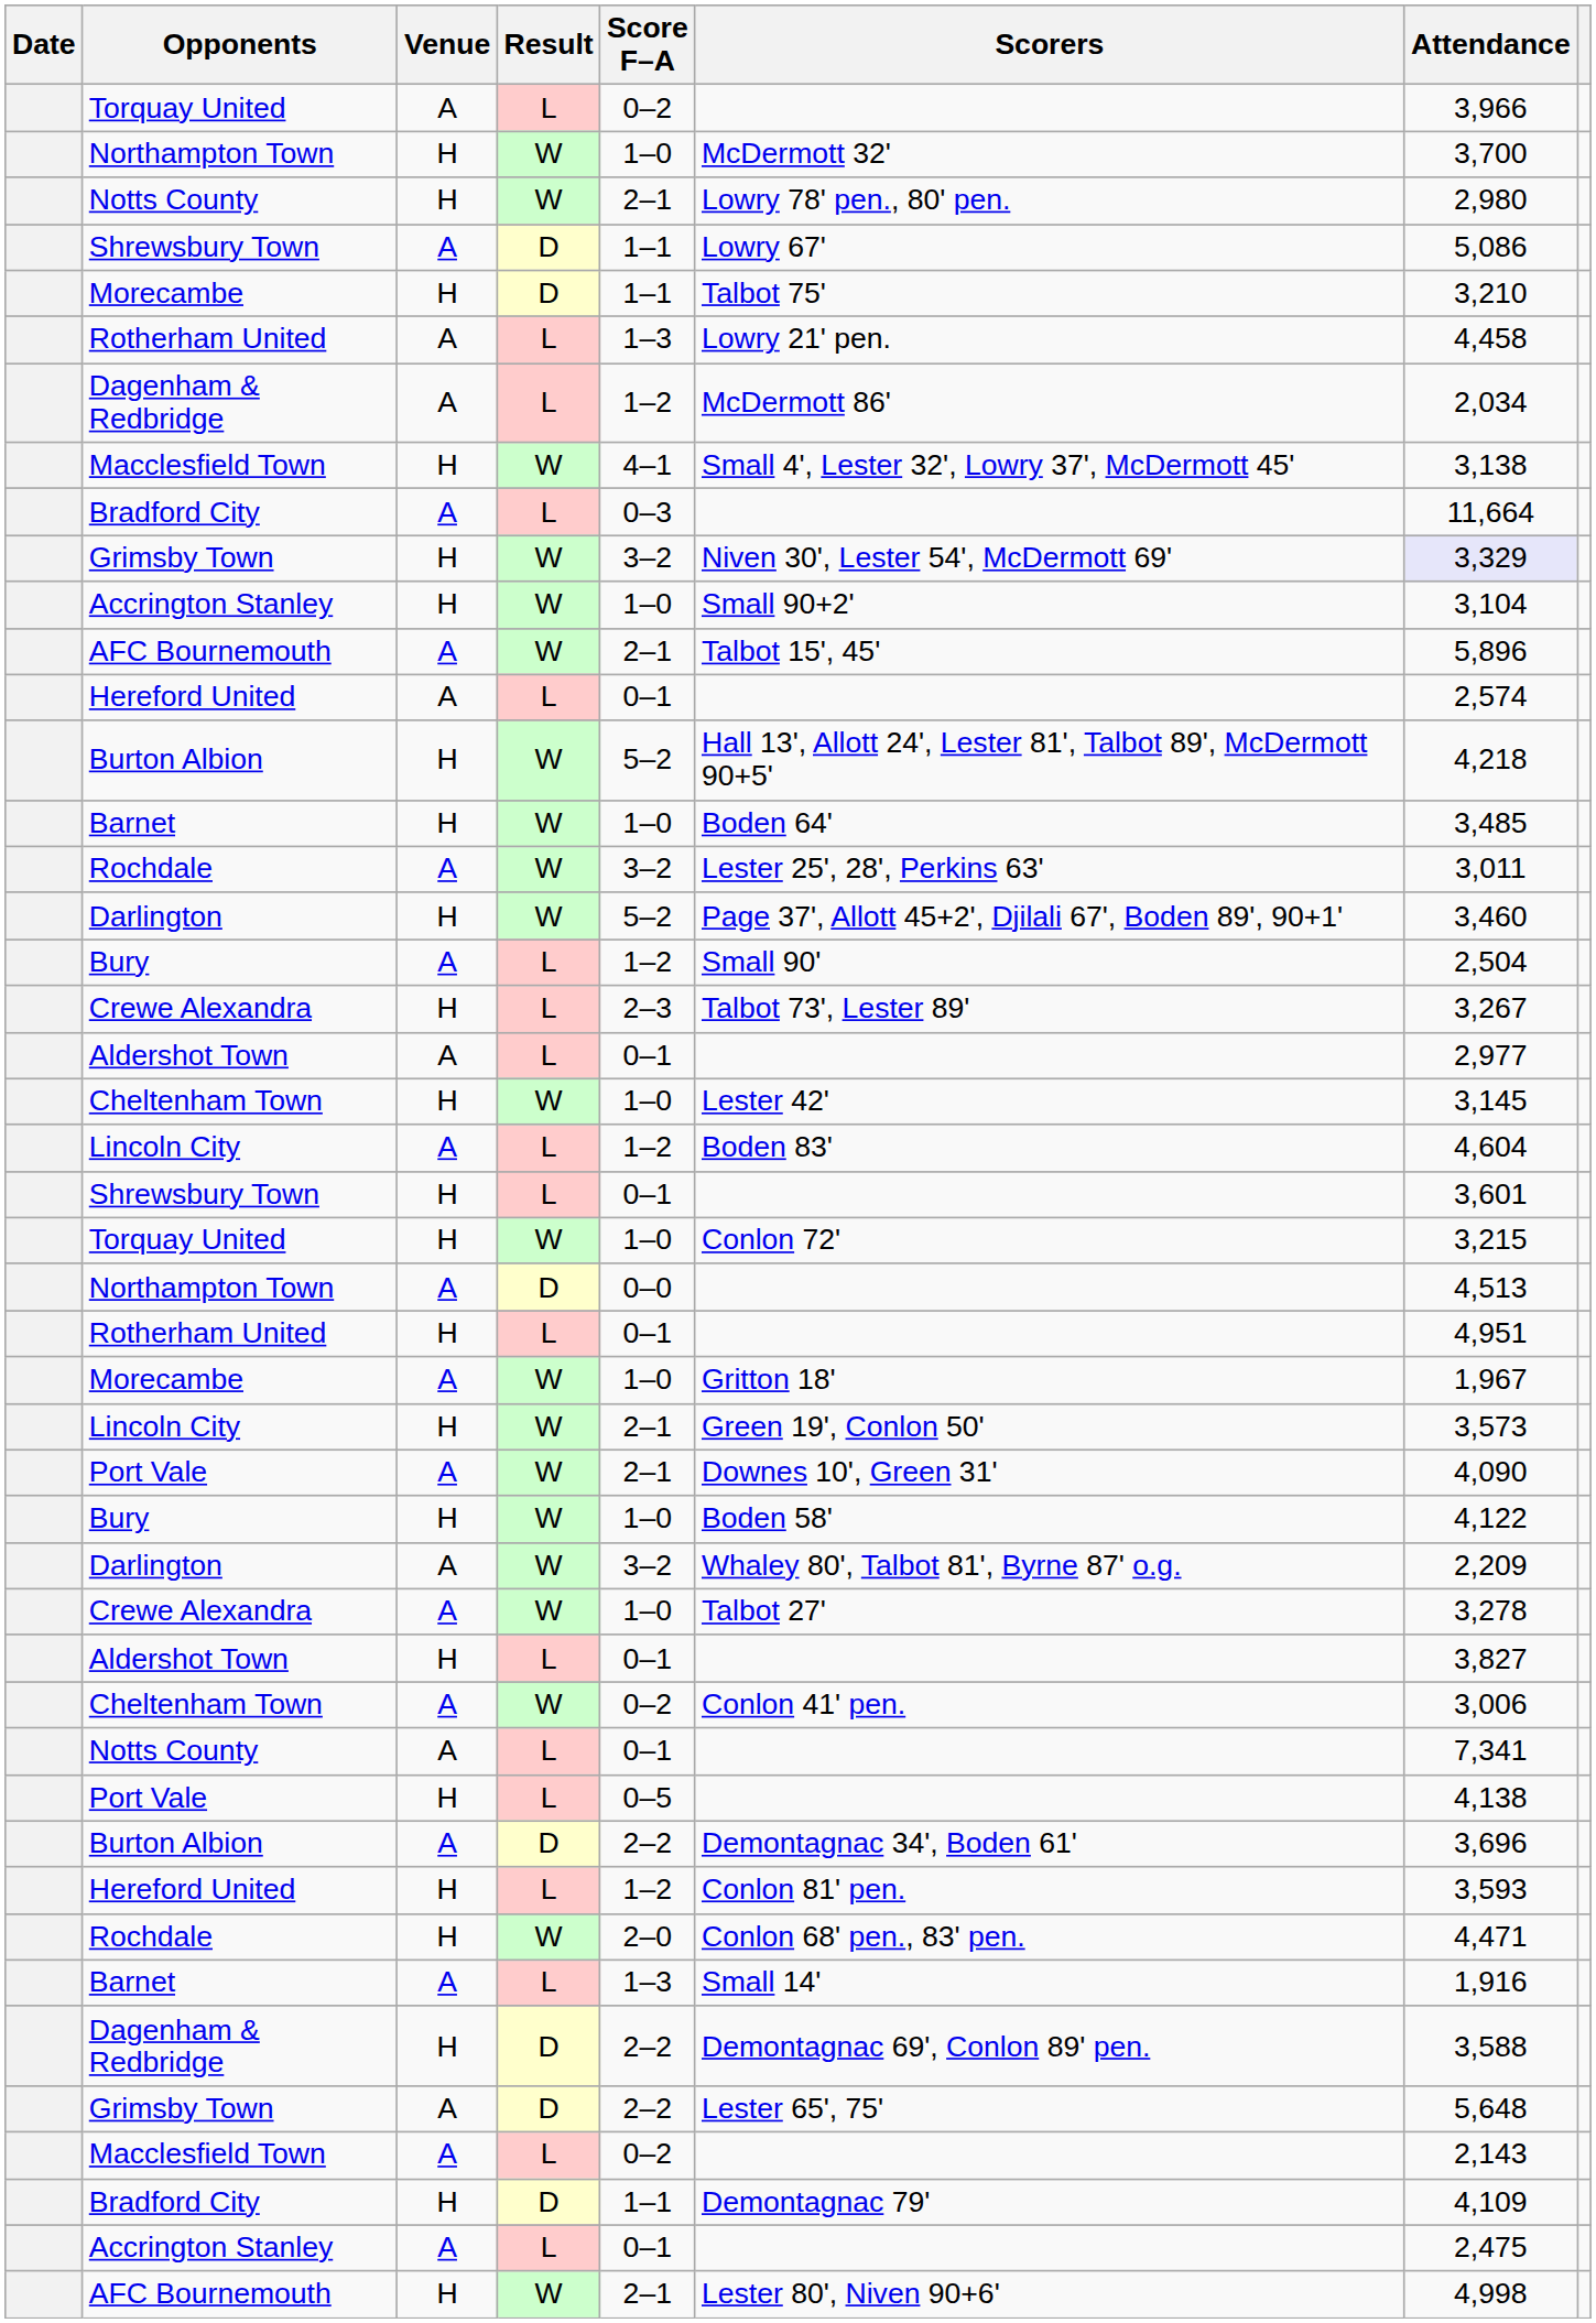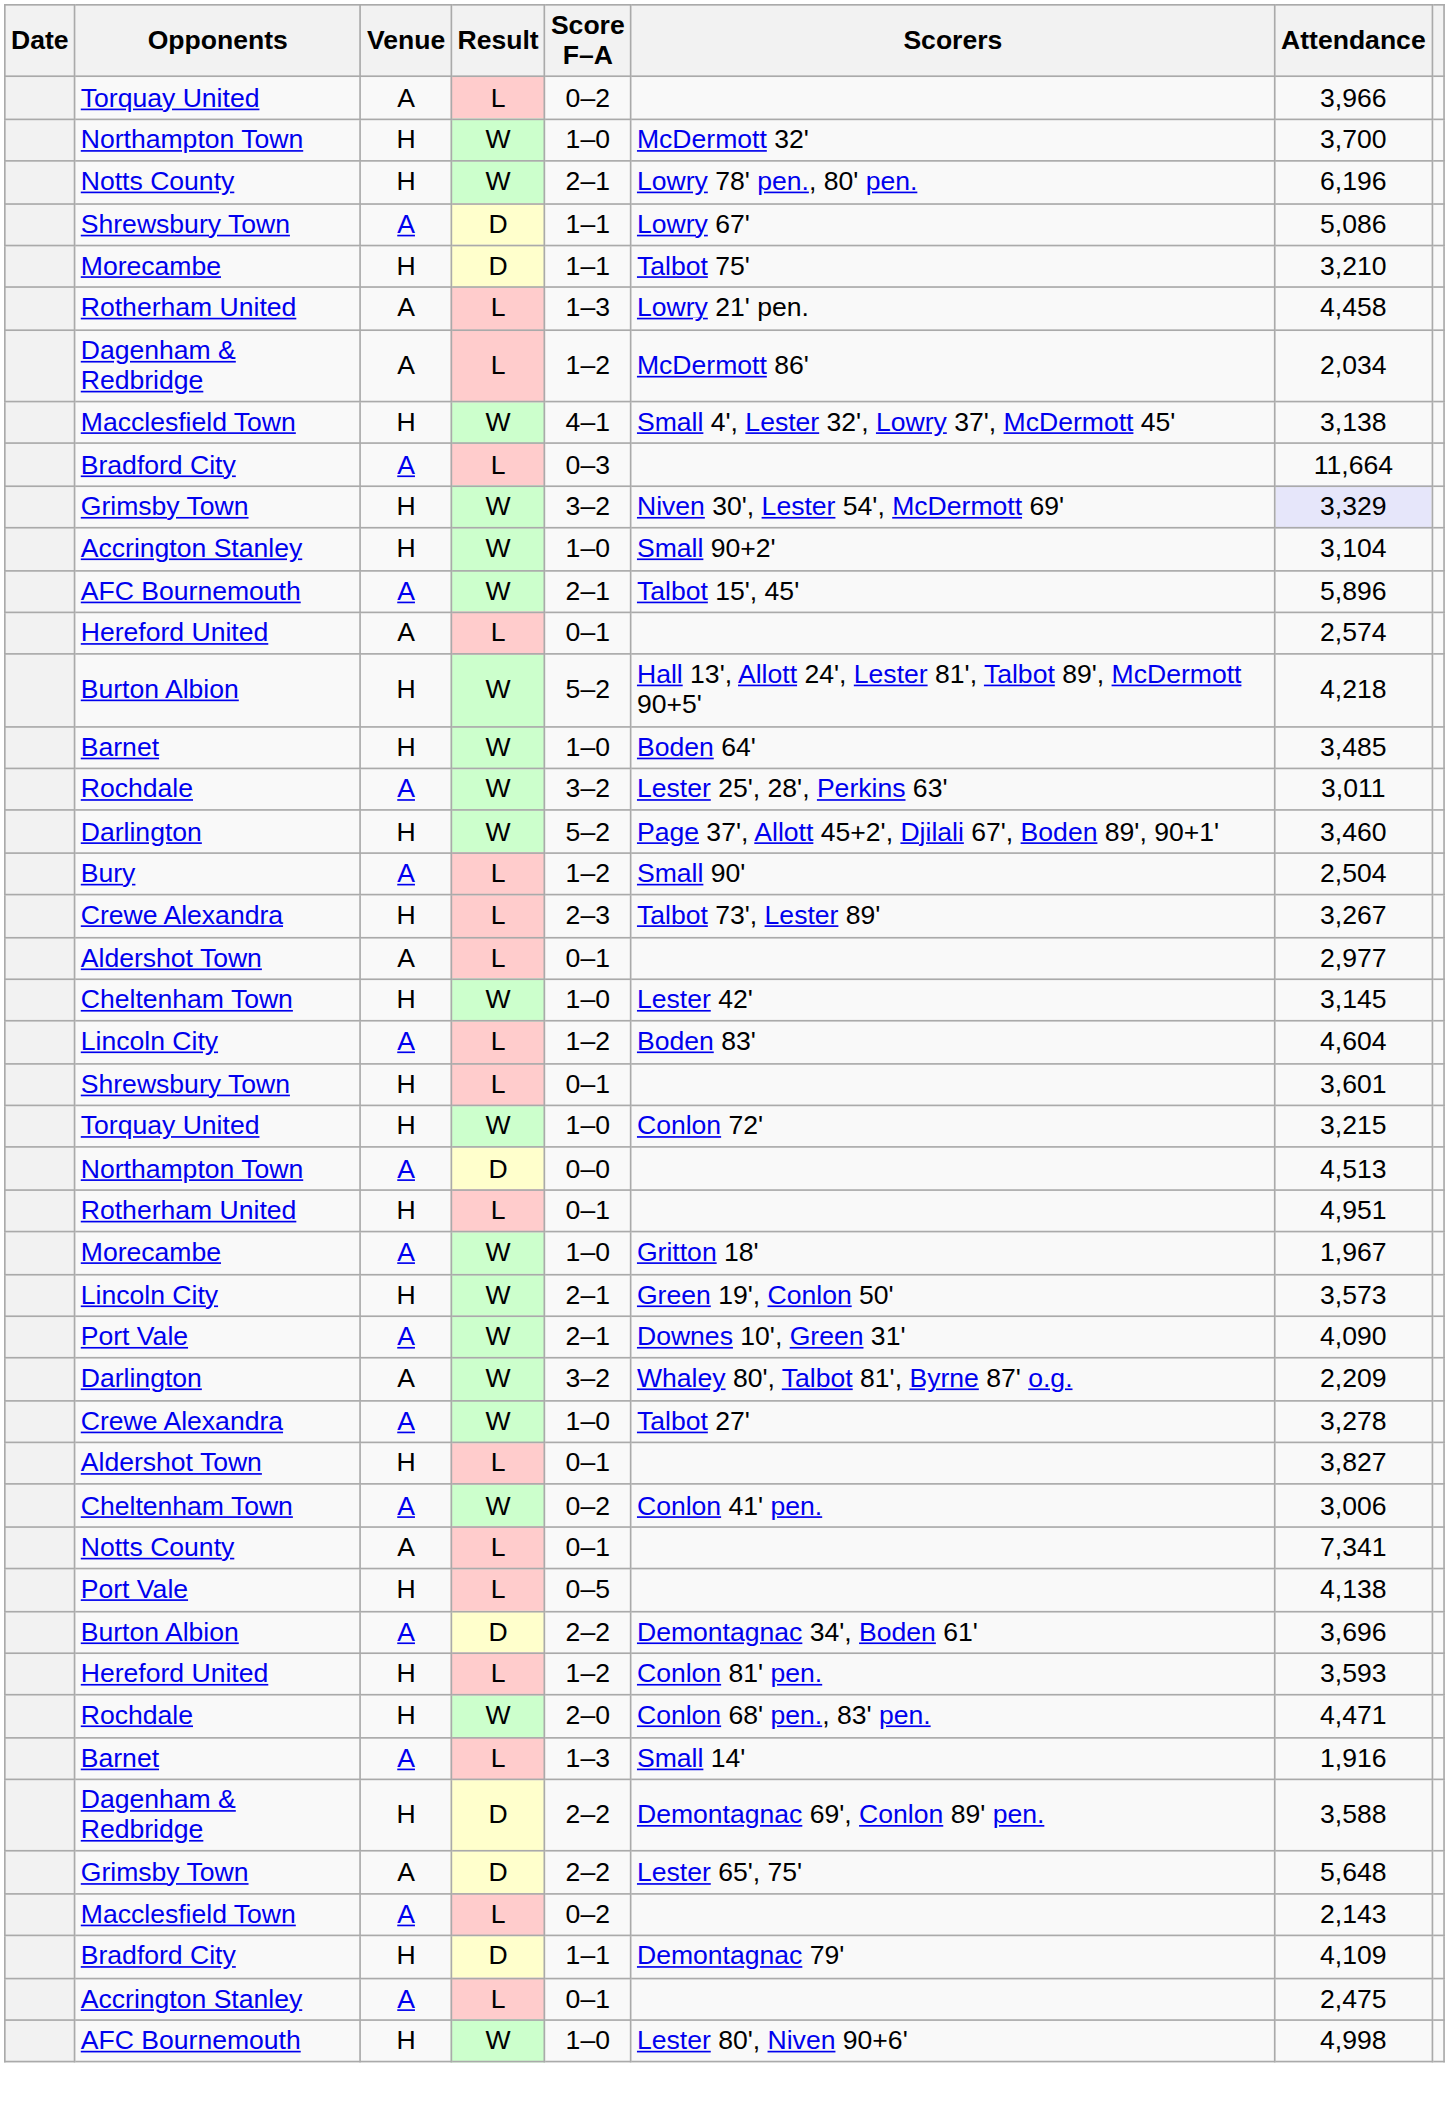 <table class="wikitable plainrowheaders sortable" style="text-align:center">
 <tr>
 <th scope="col">Date</th>
 <th scope="col">Opponents</th>
 <th scope="col">Venue</th>
 <th scope="col">Result</th>
 <th scope="col">Score<br>F–A</th>
 <th scope="col" class="unsortable">Scorers</th>
 <th scope="col">Attendance</th>
 <th scope="col" class="unsortable"></th>
 </tr>
 <tr>
 <th scope=row></th>
 <td align=left><a href='#'>Torquay United</a></td>
 <td>A</td>
 <td bgcolor=#FFCCCC>L</td>
 <td>0–2</td>
 <td align=left></td>
 <td>3,966</td>
 <td></td>
 </tr>
 <tr>
 <th scope=row></th>
 <td align=left><a href='#'>Northampton Town</a></td>
 <td>H</td>
 <td bgcolor=#CCFFCC>W</td>
 <td>1–0</td>
 <td align=left><a href='#'>McDermott</a> 32'</td>
 <td>3,700</td>
 <td></td>
 </tr>
 <tr>
 <th scope=row></th>
 <td align=left><a href='#'>Notts County</a></td>
 <td>H</td>
 <td bgcolor=#CCFFCC>W</td>
 <td>2–1</td>
 <td align=left><a href='#'>Lowry</a> 78' <a href='#'>pen.</a>, 80' <a href='#'>pen.</a></td>
-<td>2,980</td>
+<td>6,196</td>
 <td></td>
 </tr>
 <tr>
 <th scope=row></th>
 <td align=left><a href='#'>Shrewsbury Town</a></td>
 <td><a href='#'>A</a></td>
 <td bgcolor=#FFFFCC>D</td>
 <td>1–1</td>
 <td align=left><a href='#'>Lowry</a> 67'</td>
 <td>5,086</td>
 <td></td>
 </tr>
 <tr>
 <th scope=row></th>
 <td align=left><a href='#'>Morecambe</a></td>
 <td>H</td>
 <td bgcolor=#FFFFCC>D</td>
 <td>1–1</td>
 <td align=left><a href='#'>Talbot</a> 75'</td>
 <td>3,210</td>
 <td></td>
 </tr>
 <tr>
 <th scope=row></th>
 <td align=left><a href='#'>Rotherham United</a></td>
 <td>A</td>
 <td bgcolor=#FFCCCC>L</td>
 <td>1–3</td>
 <td align=left><a href='#'>Lowry</a> 21' pen.</td>
 <td>4,458</td>
 <td></td>
 </tr>
 <tr>
 <th scope=row></th>
 <td align=left><a href='#'>Dagenham & Redbridge</a></td>
 <td>A</td>
 <td bgcolor=#FFCCCC>L</td>
 <td>1–2</td>
 <td align=left><a href='#'>McDermott</a> 86'</td>
 <td>2,034</td>
 <td></td>
 </tr>
 <tr>
 <th scope=row></th>
 <td align=left><a href='#'>Macclesfield Town</a></td>
 <td>H</td>
 <td bgcolor=#CCFFCC>W</td>
 <td>4–1</td>
 <td align=left><a href='#'>Small</a> 4', <a href='#'>Lester</a> 32', <a href='#'>Lowry</a> 37', <a href='#'>McDermott</a> 45'</td>
 <td>3,138</td>
 <td></td>
 </tr>
 <tr>
 <th scope=row></th>
 <td align=left><a href='#'>Bradford City</a></td>
 <td><a href='#'>A</a></td>
 <td bgcolor=#FFCCCC>L</td>
 <td>0–3</td>
 <td></td>
 <td>11,664</td>
 <td></td>
 </tr>
 <tr>
 <th scope=row></th>
 <td align=left><a href='#'>Grimsby Town</a></td>
 <td>H</td>
 <td bgcolor=#CCFFCC>W</td>
 <td>3–2</td>
 <td align=left><a href='#'>Niven</a> 30', <a href='#'>Lester</a> 54', <a href='#'>McDermott</a> 69'</td>
 <td style="background: lavender;">3,329</td>
 <td></td>
 </tr>
 <tr>
 <th scope=row></th>
 <td align=left><a href='#'>Accrington Stanley</a></td>
 <td>H</td>
 <td bgcolor=#CCFFCC>W</td>
 <td>1–0</td>
 <td align=left><a href='#'>Small</a> 90+2'</td>
 <td>3,104</td>
 <td></td>
 </tr>
 <tr>
 <th scope=row></th>
 <td align=left><a href='#'>AFC Bournemouth</a></td>
 <td><a href='#'>A</a></td>
 <td bgcolor=#CCFFCC>W</td>
 <td>2–1</td>
 <td align=left><a href='#'>Talbot</a> 15', 45'</td>
 <td>5,896</td>
 <td></td>
 </tr>
 <tr>
 <th scope=row></th>
 <td align=left><a href='#'>Hereford United</a></td>
 <td>A</td>
 <td bgcolor=#FFCCCC>L</td>
 <td>0–1</td>
 <td></td>
 <td>2,574</td>
 <td></td>
 </tr>
 <tr>
 <th scope=row></th>
 <td align=left><a href='#'>Burton Albion</a></td>
 <td>H</td>
 <td bgcolor=#CCFFCC>W</td>
 <td>5–2</td>
 <td align=left><a href='#'>Hall</a> 13', <a href='#'>Allott</a> 24', <a href='#'>Lester</a> 81', <a href='#'>Talbot</a> 89', <a href='#'>McDermott</a> 90+5'</td>
 <td>4,218</td>
 <td></td>
 </tr>
 <tr>
 <th scope=row></th>
 <td align=left><a href='#'>Barnet</a></td>
 <td>H</td>
 <td bgcolor=#CCFFCC>W</td>
 <td>1–0</td>
 <td align=left><a href='#'>Boden</a> 64'</td>
 <td>3,485</td>
 <td></td>
 </tr>
 <tr>
 <th scope=row></th>
 <td align=left><a href='#'>Rochdale</a></td>
 <td><a href='#'>A</a></td>
 <td bgcolor=#CCFFCC>W</td>
 <td>3–2</td>
 <td align=left><a href='#'>Lester</a> 25', 28', <a href='#'>Perkins</a> 63'</td>
 <td>3,011</td>
 <td></td>
 </tr>
 <tr>
 <th scope=row></th>
 <td align=left><a href='#'>Darlington</a></td>
 <td>H</td>
 <td bgcolor=#CCFFCC>W</td>
 <td>5–2</td>
 <td align=left><a href='#'>Page</a> 37', <a href='#'>Allott</a> 45+2', <a href='#'>Djilali</a> 67', <a href='#'>Boden</a> 89', 90+1'</td>
 <td>3,460</td>
 <td></td>
 </tr>
 <tr>
 <th scope=row></th>
 <td align=left><a href='#'>Bury</a></td>
 <td><a href='#'>A</a></td>
 <td bgcolor=#FFCCCC>L</td>
 <td>1–2</td>
 <td align=left><a href='#'>Small</a> 90'</td>
 <td>2,504</td>
 <td></td>
 </tr>
 <tr>
 <th scope=row></th>
 <td align=left><a href='#'>Crewe Alexandra</a></td>
 <td>H</td>
 <td bgcolor=#FFCCCC>L</td>
 <td>2–3</td>
 <td align=left><a href='#'>Talbot</a> 73', <a href='#'>Lester</a> 89'</td>
 <td>3,267</td>
 <td></td>
 </tr>
 <tr>
 <th scope=row></th>
 <td align=left><a href='#'>Aldershot Town</a></td>
 <td>A</td>
 <td bgcolor=#FFCCCC>L</td>
 <td>0–1</td>
 <td></td>
 <td>2,977</td>
 <td></td>
 </tr>
 <tr>
 <th scope=row></th>
 <td align=left><a href='#'>Cheltenham Town</a></td>
 <td>H</td>
 <td bgcolor=#CCFFCC>W</td>
 <td>1–0</td>
 <td align=left><a href='#'>Lester</a> 42'</td>
 <td>3,145</td>
 <td></td>
 </tr>
 <tr>
 <th scope=row></th>
 <td align=left><a href='#'>Lincoln City</a></td>
 <td><a href='#'>A</a></td>
 <td bgcolor=#FFCCCC>L</td>
 <td>1–2</td>
 <td align=left><a href='#'>Boden</a> 83'</td>
 <td>4,604</td>
 <td></td>
 </tr>
 <tr>
 <th scope=row></th>
 <td align=left><a href='#'>Shrewsbury Town</a></td>
 <td>H</td>
 <td bgcolor=#FFCCCC>L</td>
 <td>0–1</td>
 <td align=left></td>
 <td>3,601</td>
 <td></td>
 </tr>
 <tr>
 <th scope=row></th>
 <td align=left><a href='#'>Torquay United</a></td>
 <td>H</td>
 <td bgcolor=#CCFFCC>W</td>
 <td>1–0</td>
 <td align=left><a href='#'>Conlon</a> 72'</td>
 <td>3,215</td>
 <td></td>
 </tr>
 <tr>
 <th scope=row></th>
 <td align=left><a href='#'>Northampton Town</a></td>
 <td><a href='#'>A</a></td>
 <td bgcolor=#FFFFCC>D</td>
 <td>0–0</td>
 <td align=left></td>
 <td>4,513</td>
 <td></td>
 </tr>
 <tr>
 <th scope=row></th>
 <td align=left><a href='#'>Rotherham United</a></td>
 <td>H</td>
 <td bgcolor=#FFCCCC>L</td>
 <td>0–1</td>
 <td align=left></td>
 <td>4,951</td>
 <td></td>
 </tr>
 <tr>
 <th scope=row></th>
 <td align=left><a href='#'>Morecambe</a></td>
 <td><a href='#'>A</a></td>
 <td bgcolor=#CCFFCC>W</td>
 <td>1–0</td>
 <td align=left><a href='#'>Gritton</a> 18'</td>
 <td>1,967</td>
 <td></td>
 </tr>
 <tr>
 <th scope=row></th>
 <td align=left><a href='#'>Lincoln City</a></td>
 <td>H</td>
 <td bgcolor=#CCFFCC>W</td>
 <td>2–1</td>
 <td align=left><a href='#'>Green</a> 19', <a href='#'>Conlon</a> 50'</td>
 <td>3,573</td>
 <td></td>
 </tr>
 <tr>
 <th scope=row></th>
 <td align=left><a href='#'>Port Vale</a></td>
 <td><a href='#'>A</a></td>
 <td bgcolor=#CCFFCC>W</td>
 <td>2–1</td>
 <td align=left><a href='#'>Downes</a> 10', <a href='#'>Green</a> 31'</td>
 <td>4,090</td>
 <td></td>
 </tr>
 <tr>
 <th scope=row></th>
-<td align=left><a href='#'>Bury</a></td>
-<td>H</td>
-<td bgcolor=#CCFFCC>W</td>
-<td>1–0</td>
-<td align=left><a href='#'>Boden</a> 58'</td>
-<td>4,122</td>
-<td></td>
-</tr>
-<tr>
-<th scope=row></th>
 <td align=left><a href='#'>Darlington</a></td>
 <td>A</td>
 <td bgcolor=#CCFFCC>W</td>
 <td>3–2</td>
 <td align=left><a href='#'>Whaley</a> 80', <a href='#'>Talbot</a> 81', <a href='#'>Byrne</a> 87' <a href='#'>o.g.</a></td>
 <td>2,209</td>
 <td></td>
 </tr>
 <tr>
 <th scope=row></th>
 <td align=left><a href='#'>Crewe Alexandra</a></td>
 <td><a href='#'>A</a></td>
 <td bgcolor=#CCFFCC>W</td>
 <td>1–0</td>
 <td align=left><a href='#'>Talbot</a> 27'</td>
 <td>3,278</td>
 <td></td>
 </tr>
 <tr>
 <th scope=row></th>
 <td align=left><a href='#'>Aldershot Town</a></td>
 <td>H</td>
 <td bgcolor=#FFCCCC>L</td>
 <td>0–1</td>
 <td></td>
 <td>3,827</td>
 <td></td>
 </tr>
 <tr>
 <th scope=row></th>
 <td align=left><a href='#'>Cheltenham Town</a></td>
 <td><a href='#'>A</a></td>
 <td bgcolor=#CCFFCC>W</td>
 <td>0–2</td>
 <td align=left><a href='#'>Conlon</a> 41' <a href='#'>pen.</a></td>
 <td>3,006</td>
 <td></td>
 </tr>
 <tr>
 <th scope=row></th>
 <td align=left><a href='#'>Notts County</a></td>
 <td>A</td>
 <td bgcolor=#FFCCCC>L</td>
 <td>0–1</td>
 <td></td>
 <td>7,341</td>
 <td></td>
 </tr>
 <tr>
 <th scope=row></th>
 <td align=left><a href='#'>Port Vale</a></td>
 <td>H</td>
 <td bgcolor=#FFCCCC>L</td>
 <td>0–5</td>
 <td></td>
 <td>4,138</td>
 <td></td>
 </tr>
 <tr>
 <th scope=row></th>
 <td align=left><a href='#'>Burton Albion</a></td>
 <td><a href='#'>A</a></td>
 <td bgcolor=#FFFFCC>D</td>
 <td>2–2</td>
 <td align=left><a href='#'>Demontagnac</a> 34', <a href='#'>Boden</a> 61'</td>
 <td>3,696</td>
 <td></td>
 </tr>
 <tr>
 <th scope=row></th>
 <td align=left><a href='#'>Hereford United</a></td>
 <td>H</td>
 <td bgcolor=#FFCCCC>L</td>
 <td>1–2</td>
 <td align=left><a href='#'>Conlon</a> 81' <a href='#'>pen.</a></td>
 <td>3,593</td>
 <td></td>
 </tr>
 <tr>
 <th scope=row></th>
 <td align=left><a href='#'>Rochdale</a></td>
 <td>H</td>
 <td bgcolor=#CCFFCC>W</td>
 <td>2–0</td>
 <td align=left><a href='#'>Conlon</a> 68' <a href='#'>pen.</a>, 83' <a href='#'>pen.</a></td>
 <td>4,471</td>
 <td></td>
 </tr>
 <tr>
 <th scope=row></th>
 <td align=left><a href='#'>Barnet</a></td>
 <td><a href='#'>A</a></td>
 <td bgcolor=#FFCCCC>L</td>
 <td>1–3</td>
 <td align=left><a href='#'>Small</a> 14'</td>
 <td>1,916</td>
 <td></td>
 </tr>
 <tr>
 <th scope=row></th>
 <td align=left><a href='#'>Dagenham & Redbridge</a></td>
 <td>H</td>
 <td bgcolor=#FFFFCC>D</td>
 <td>2–2</td>
 <td align=left><a href='#'>Demontagnac</a> 69', <a href='#'>Conlon</a> 89' <a href='#'>pen.</a></td>
 <td>3,588</td>
 <td></td>
 </tr>
 <tr>
 <th scope=row></th>
 <td align=left><a href='#'>Grimsby Town</a></td>
 <td>A</td>
 <td bgcolor=#FFFFCC>D</td>
 <td>2–2</td>
 <td align=left><a href='#'>Lester</a> 65', 75'</td>
 <td>5,648</td>
 <td></td>
 </tr>
 <tr>
 <th scope=row></th>
 <td align=left><a href='#'>Macclesfield Town</a></td>
 <td><a href='#'>A</a></td>
 <td bgcolor=#FFCCCC>L</td>
 <td>0–2</td>
 <td></td>
 <td>2,143</td>
 <td></td>
 </tr>
 <tr>
 <th scope=row></th>
 <td align=left><a href='#'>Bradford City</a></td>
 <td>H</td>
 <td bgcolor=#FFFFCC>D</td>
 <td>1–1</td>
 <td align=left><a href='#'>Demontagnac</a> 79'</td>
 <td>4,109</td>
 <td></td>
 </tr>
 <tr>
 <th scope=row></th>
 <td align=left><a href='#'>Accrington Stanley</a></td>
 <td><a href='#'>A</a></td>
 <td bgcolor=#FFCCCC>L</td>
 <td>0–1</td>
 <td></td>
 <td>2,475</td>
 <td></td>
 </tr>
 <tr>
 <th scope=row></th>
 <td align=left><a href='#'>AFC Bournemouth</a></td>
 <td>H</td>
 <td bgcolor=#CCFFCC>W</td>
-<td>2–1</td>
+<td>1–0</td>
 <td align=left><a href='#'>Lester</a> 80', <a href='#'>Niven</a> 90+6'</td>
 <td>4,998</td>
 <td></td>
 </tr>
 </table>
